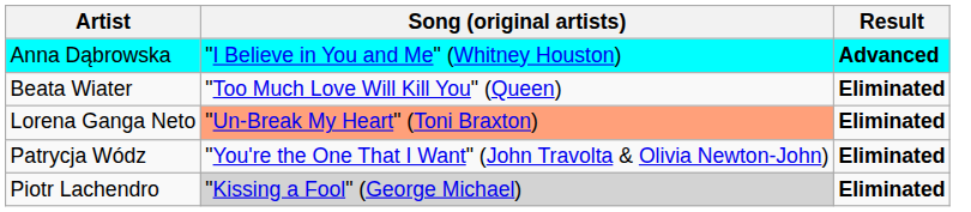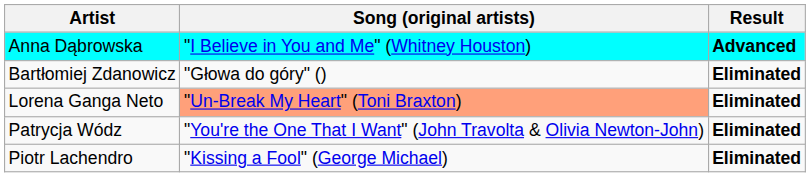 <table class=wikitable>
 <tr>
 <th>Artist</th>
 <th>Song (original artists)</th>
 <th>Result</th>
 </tr>
 <tr style="background:cyan;">
 <td>Anna Dąbrowska</td>
 <td>"<a href='#'>I Believe in You and Me</a>" (<a href='#'>Whitney Houston</a>)</td>
 <td><strong>Advanced</strong></td>
 </tr>
 <tr>
-<td>Beata Wiater</td>
-<td>"<a href='#'>Too Much Love Will Kill You</a>" (<a href='#'>Queen</a>)</td>
+<td>Bartłomiej Zdanowicz</td>
+<td>"Głowa do góry" ()</td>
 <td><strong>Eliminated</strong></td>
 </tr>
 <tr>
 <td>Lorena Ganga Neto</td>
 <td style="background: lightsalmon;">"<a href='#'>Un-Break My Heart</a>" (<a href='#'>Toni Braxton</a>)</td>
 <td><strong>Eliminated</strong></td>
 </tr>
 <tr>
 <td>Patrycja Wódz</td>
 <td>"<a href='#'>You're the One That I Want</a>" (<a href='#'>John Travolta</a> & <a href='#'>Olivia Newton-John</a>)</td>
 <td><strong>Eliminated</strong></td>
 </tr>
 <tr>
 <td>Piotr Lachendro</td>
-<td style="background: lightgrey;">"<a href='#'>Kissing a Fool</a>" (<a href='#'>George Michael</a>)</td>
+<td>"<a href='#'>Kissing a Fool</a>" (<a href='#'>George Michael</a>)</td>
 <td><strong>Eliminated</strong></td>
 </tr>
 </table>
